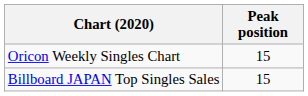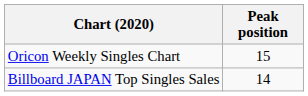 <table class="wikitable plainrowheaders" style="text-align:center;">
 <tr>
 <th>Chart (2020)</th>
 <th style="width:5em;">Peak position</th>
 </tr>
 <tr>
 <td style="text-align:left;"><a href='#'>Oricon</a> Weekly Singles Chart</td>
 <td>15</td>
 </tr>
 <tr>
 <td style="text-align:left;"><a href='#'>Billboard JAPAN</a> Top Singles Sales</td>
-<td>15</td>
+<td>14</td>
 </tr>
 </table>
